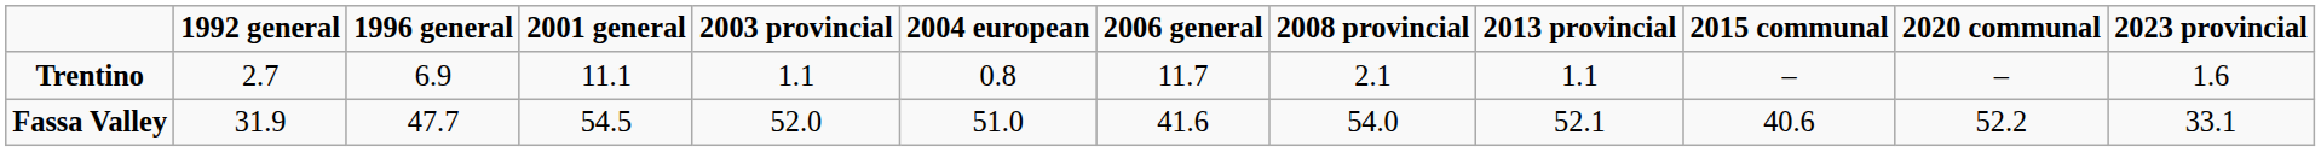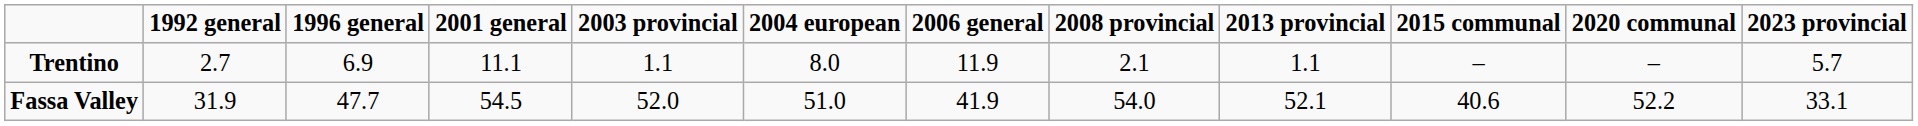 <table class="wikitable" style="text-align:center">
 <tr>
 <td></td>
 <td><strong>1992 general</strong></td>
 <td><strong>1996 general</strong></td>
 <td><strong>2001 general</strong></td>
 <td><strong>2003 provincial</strong></td>
 <td><strong>2004 european</strong></td>
 <td><strong>2006 general</strong></td>
 <td><strong>2008 provincial</strong></td>
 <td><strong>2013 provincial</strong></td>
 <td><strong>2015 communal</strong></td>
 <td><strong>2020 communal</strong></td>
 <td><strong>2023 provincial</strong></td>
 </tr>
 <tr>
 <td><strong>Trentino</strong></td>
 <td>2.7</td>
 <td>6.9</td>
 <td>11.1</td>
 <td>1.1</td>
-<td>0.8</td>
-<td>11.7</td>
+<td>8.0</td>
+<td>11.9</td>
 <td>2.1</td>
 <td>1.1</td>
 <td>–</td>
 <td>–</td>
-<td>1.6</td>
+<td>5.7</td>
 </tr>
 <tr>
 <td><strong>Fassa Valley</strong></td>
 <td>31.9</td>
 <td>47.7</td>
 <td>54.5</td>
 <td>52.0</td>
 <td>51.0</td>
-<td>41.6</td>
+<td>41.9</td>
 <td>54.0</td>
 <td>52.1</td>
 <td>40.6</td>
 <td>52.2</td>
 <td>33.1</td>
 </tr>
 </table>
